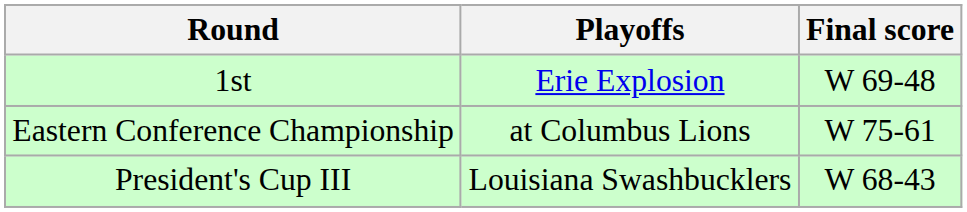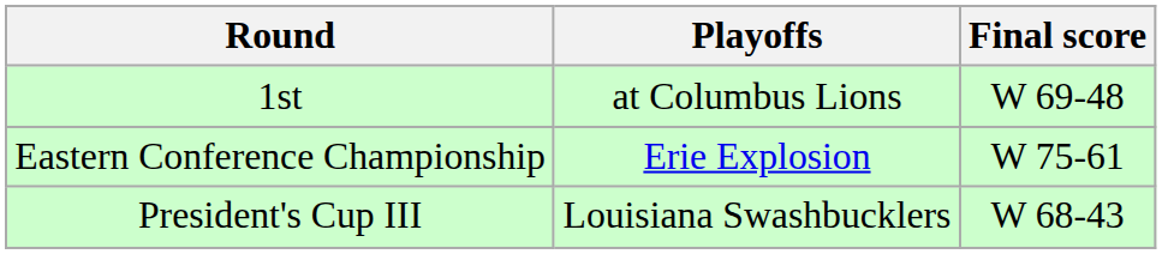 <table class="wikitable">
 <tr>
 <th>Round</th>
 <th>Playoffs</th>
 <th>Final score</th>
 </tr>
 <tr align="center" bgcolor="#CCFFCC">
 <td>1st</td>
-<td><a href='#'>Erie Explosion</a></td>
+<td>at Columbus Lions</td>
 <td>W 69-48</td>
 </tr>
 <tr align="center" bgcolor="#CCFFCC">
 <td>Eastern Conference Championship</td>
-<td>at Columbus Lions</td>
+<td><a href='#'>Erie Explosion</a></td>
 <td>W 75-61</td>
 </tr>
 <tr align="center" bgcolor="#CCFFCC">
 <td>President's Cup III</td>
 <td>Louisiana Swashbucklers</td>
 <td>W 68-43</td>
 </tr>
 </table>
